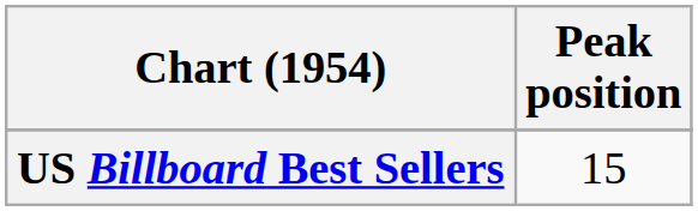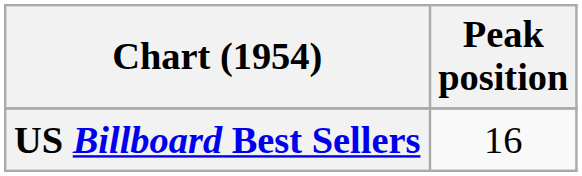 <table class="wikitable sortable plainrowheaders" style="text-align:center">
 <tr>
 <th>Chart (1954)</th>
 <th>Peak<br>position</th>
 </tr>
 <tr>
 </tr>
 <tr>
 <th scope="row">US <a href='#'><em>Billboard</em> Best Sellers</a></th>
-<td>15</td>
+<td>16</td>
 </tr>
 </table>
